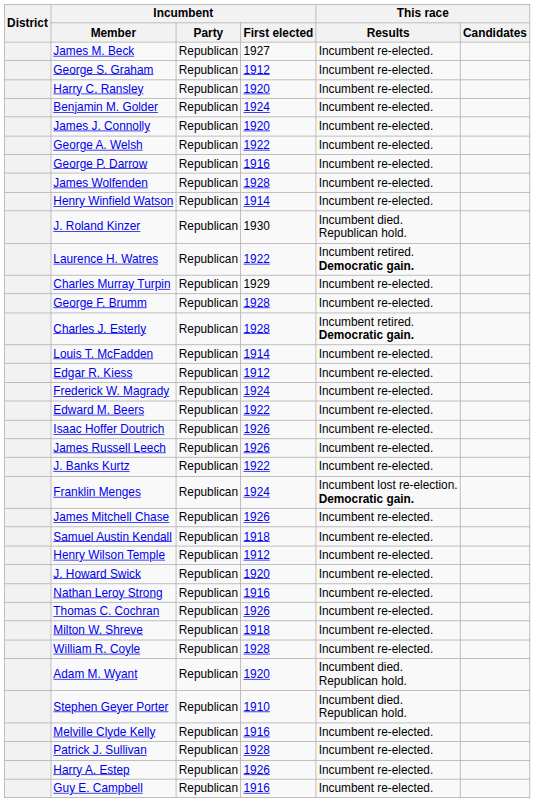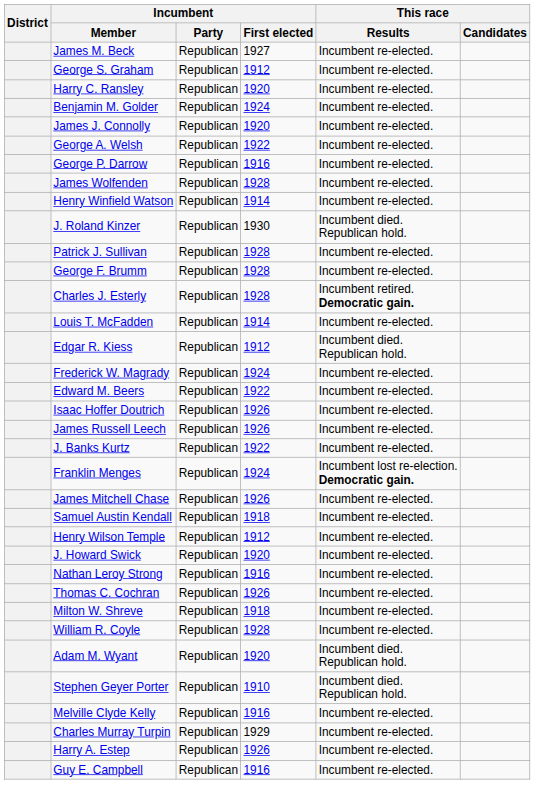 <table class=wikitable>
 <tr>
 <th rowspan=2>District</th>
 <th colspan=3>Incumbent</th>
 <th colspan=2>This race</th>
 </tr>
 <tr>
 <th>Member</th>
 <th>Party</th>
 <th>First elected</th>
 <th>Results</th>
 <th>Candidates</th>
 </tr>
 <tr>
 <th></th>
 <td><a href='#'>James M. Beck</a></td>
 <td>Republican</td>
 <td>1927</td>
 <td>Incumbent re-elected.</td>
 <td nowrap></td>
 </tr>
 <tr>
 <th></th>
 <td><a href='#'>George S. Graham</a></td>
 <td>Republican</td>
 <td><a href='#'>1912</a></td>
 <td>Incumbent re-elected.</td>
 <td nowrap></td>
 </tr>
 <tr>
 <th></th>
 <td><a href='#'>Harry C. Ransley</a></td>
 <td>Republican</td>
 <td><a href='#'>1920</a></td>
 <td>Incumbent re-elected.</td>
 <td nowrap></td>
 </tr>
 <tr>
 <th></th>
 <td><a href='#'>Benjamin M. Golder</a></td>
 <td>Republican</td>
 <td><a href='#'>1924</a></td>
 <td>Incumbent re-elected.</td>
 <td nowrap></td>
 </tr>
 <tr>
 <th></th>
 <td><a href='#'>James J. Connolly</a></td>
 <td>Republican</td>
 <td><a href='#'>1920</a></td>
 <td>Incumbent re-elected.</td>
 <td nowrap></td>
 </tr>
 <tr>
 <th></th>
 <td><a href='#'>George A. Welsh</a></td>
 <td>Republican</td>
 <td><a href='#'>1922</a></td>
 <td>Incumbent re-elected.</td>
 <td nowrap></td>
 </tr>
 <tr>
 <th></th>
 <td><a href='#'>George P. Darrow</a></td>
 <td>Republican</td>
 <td><a href='#'>1916</a></td>
 <td>Incumbent re-elected.</td>
 <td nowrap></td>
 </tr>
 <tr>
 <th></th>
 <td><a href='#'>James Wolfenden</a></td>
 <td>Republican</td>
 <td><a href='#'>1928</a></td>
 <td>Incumbent re-elected.</td>
 <td nowrap></td>
 </tr>
 <tr>
 <th></th>
 <td><a href='#'>Henry Winfield Watson</a></td>
 <td>Republican</td>
 <td><a href='#'>1914</a></td>
 <td>Incumbent re-elected.</td>
 <td nowrap></td>
 </tr>
 <tr>
 <th></th>
 <td><a href='#'>J. Roland Kinzer</a></td>
 <td>Republican</td>
 <td>1930</td>
 <td>Incumbent died.<br>Republican hold.</td>
 <td nowrap></td>
 </tr>
 <tr>
 <th></th>
-<td><a href='#'>Laurence H. Watres</a></td>
+<td><a href='#'>Patrick J. Sullivan</a></td>
 <td>Republican</td>
-<td><a href='#'>1922</a></td>
-<td>Incumbent retired.<br><strong>Democratic gain.</strong></td>
-<td nowrap></td>
-</tr>
-<tr>
-<th></th>
-<td><a href='#'>Charles Murray Turpin</a></td>
-<td>Republican</td>
-<td>1929</td>
+<td><a href='#'>1928</a></td>
 <td>Incumbent re-elected.</td>
 <td nowrap></td>
 </tr>
 <tr>
 <th></th>
 <td><a href='#'>George F. Brumm</a></td>
 <td>Republican</td>
 <td><a href='#'>1928</a></td>
 <td>Incumbent re-elected.</td>
 <td nowrap></td>
 </tr>
 <tr>
 <th></th>
 <td><a href='#'>Charles J. Esterly</a></td>
 <td>Republican</td>
 <td><a href='#'>1928</a></td>
 <td>Incumbent retired.<br><strong>Democratic gain.</strong></td>
 <td nowrap></td>
 </tr>
 <tr>
 <th></th>
 <td><a href='#'>Louis T. McFadden</a></td>
 <td>Republican</td>
 <td><a href='#'>1914</a></td>
 <td>Incumbent re-elected.</td>
 <td nowrap></td>
 </tr>
 <tr>
 <th></th>
 <td><a href='#'>Edgar R. Kiess</a></td>
 <td>Republican</td>
 <td><a href='#'>1912</a></td>
-<td>Incumbent re-elected.</td>
+<td>Incumbent died.<br>Republican hold.</td>
 <td nowrap></td>
 </tr>
 <tr>
 <th></th>
 <td><a href='#'>Frederick W. Magrady</a></td>
 <td>Republican</td>
 <td><a href='#'>1924</a></td>
 <td>Incumbent re-elected.</td>
 <td nowrap></td>
 </tr>
 <tr>
 <th></th>
 <td><a href='#'>Edward M. Beers</a></td>
 <td>Republican</td>
 <td><a href='#'>1922</a></td>
 <td>Incumbent re-elected.</td>
 <td nowrap></td>
 </tr>
 <tr>
 <th></th>
 <td><a href='#'>Isaac Hoffer Doutrich</a></td>
 <td>Republican</td>
 <td><a href='#'>1926</a></td>
 <td>Incumbent re-elected.</td>
 <td nowrap></td>
 </tr>
 <tr>
 <th></th>
 <td><a href='#'>James Russell Leech</a></td>
 <td>Republican</td>
 <td><a href='#'>1926</a></td>
 <td>Incumbent re-elected.</td>
 <td nowrap></td>
 </tr>
 <tr>
 <th></th>
 <td><a href='#'>J. Banks Kurtz</a></td>
 <td>Republican</td>
 <td><a href='#'>1922</a></td>
 <td>Incumbent re-elected.</td>
 <td nowrap></td>
 </tr>
 <tr>
 <th></th>
 <td><a href='#'>Franklin Menges</a></td>
 <td>Republican</td>
 <td><a href='#'>1924</a></td>
 <td>Incumbent lost re-election.<br><strong>Democratic gain.</strong></td>
 <td nowrap></td>
 </tr>
 <tr>
 <th></th>
 <td><a href='#'>James Mitchell Chase</a></td>
 <td>Republican</td>
 <td><a href='#'>1926</a></td>
 <td>Incumbent re-elected.</td>
 <td nowrap></td>
 </tr>
 <tr>
 <th></th>
 <td><a href='#'>Samuel Austin Kendall</a></td>
 <td>Republican</td>
 <td><a href='#'>1918</a></td>
 <td>Incumbent re-elected.</td>
 <td nowrap></td>
 </tr>
 <tr>
 <th></th>
 <td><a href='#'>Henry Wilson Temple</a></td>
 <td>Republican</td>
 <td><a href='#'>1912</a></td>
 <td>Incumbent re-elected.</td>
 <td nowrap></td>
 </tr>
 <tr>
 <th></th>
 <td><a href='#'>J. Howard Swick</a></td>
 <td>Republican</td>
 <td><a href='#'>1920</a></td>
 <td>Incumbent re-elected.</td>
 <td nowrap></td>
 </tr>
 <tr>
 <th></th>
 <td><a href='#'>Nathan Leroy Strong</a></td>
 <td>Republican</td>
 <td><a href='#'>1916</a></td>
 <td>Incumbent re-elected.</td>
 <td nowrap></td>
 </tr>
 <tr>
 <th></th>
 <td><a href='#'>Thomas C. Cochran</a></td>
 <td>Republican</td>
 <td><a href='#'>1926</a></td>
 <td>Incumbent re-elected.</td>
 <td nowrap></td>
 </tr>
 <tr>
 <th></th>
 <td><a href='#'>Milton W. Shreve</a></td>
 <td>Republican</td>
 <td><a href='#'>1918</a></td>
 <td>Incumbent re-elected.</td>
 <td nowrap></td>
 </tr>
 <tr>
 <th></th>
 <td><a href='#'>William R. Coyle</a></td>
 <td>Republican</td>
 <td><a href='#'>1928</a></td>
 <td>Incumbent re-elected.</td>
 <td nowrap></td>
 </tr>
 <tr>
 <th></th>
 <td><a href='#'>Adam M. Wyant</a></td>
 <td>Republican</td>
 <td><a href='#'>1920</a></td>
 <td>Incumbent died.<br>Republican hold.</td>
 <td nowrap></td>
 </tr>
 <tr>
 <th></th>
 <td><a href='#'>Stephen Geyer Porter</a></td>
 <td>Republican</td>
 <td><a href='#'>1910</a></td>
 <td>Incumbent died.<br>Republican hold.</td>
 <td nowrap></td>
 </tr>
 <tr>
 <th></th>
 <td><a href='#'>Melville Clyde Kelly</a></td>
 <td>Republican</td>
 <td><a href='#'>1916</a></td>
 <td>Incumbent re-elected.</td>
 <td nowrap></td>
 </tr>
 <tr>
 <th></th>
-<td><a href='#'>Patrick J. Sullivan</a></td>
+<td><a href='#'>Charles Murray Turpin</a></td>
 <td>Republican</td>
-<td><a href='#'>1928</a></td>
+<td>1929</td>
 <td>Incumbent re-elected.</td>
 <td nowrap></td>
 </tr>
 <tr>
 <th></th>
 <td><a href='#'>Harry A. Estep</a></td>
 <td>Republican</td>
 <td><a href='#'>1926</a></td>
 <td>Incumbent re-elected.</td>
 <td nowrap></td>
 </tr>
 <tr>
 <th></th>
 <td><a href='#'>Guy E. Campbell</a></td>
 <td>Republican</td>
 <td><a href='#'>1916</a></td>
 <td>Incumbent re-elected.</td>
 <td nowrap></td>
 </tr>
 </table>
